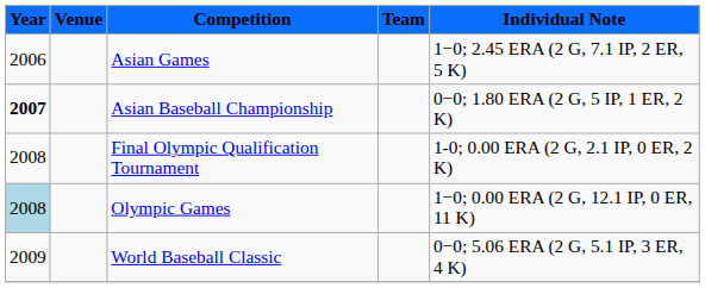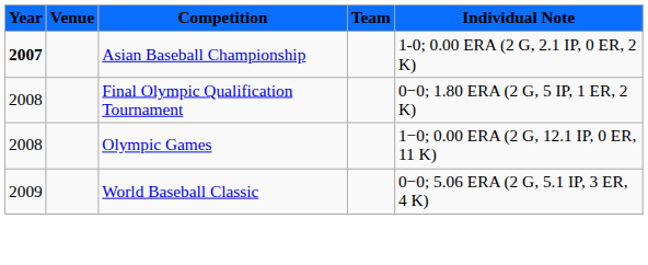 <table class="wikitable">
 <tr>
 <th style="background:#0A6EFF"><span>Year</span></th>
 <th style="background:#0A6EFF"><span>Venue</span></th>
 <th style="background:#0A6EFF"><span>Competition</span></th>
 <th style="background:#0A6EFF"><span>Team</span></th>
 <th style="background:#0A6EFF"><span>Individual Note</span></th>
 </tr>
 <tr>
-<td>2006</td>
-<td></td>
-<td><a href='#'>Asian Games</a></td>
-<td style="text-align:center"></td>
-<td>1−0; 2.45 ERA (2 G, 7.1 IP, 2 ER, 5 K)</td>
-</tr>
-<tr>
 <td><strong>2007</strong></td>
 <td></td>
 <td><a href='#'>Asian Baseball Championship</a></td>
 <td style="text-align:center"></td>
-<td>0−0; 1.80 ERA (2 G, 5 IP, 1 ER, 2 K)</td>
+<td>1-0; 0.00 ERA (2 G, 2.1 IP, 0 ER, 2 K)</td>
 </tr>
 <tr>
 <td>2008</td>
 <td></td>
 <td><a href='#'>Final Olympic Qualification Tournament</a></td>
 <td style="text-align:center"></td>
-<td>1-0; 0.00 ERA (2 G, 2.1 IP, 0 ER, 2 K)</td>
+<td>0−0; 1.80 ERA (2 G, 5 IP, 1 ER, 2 K)</td>
 </tr>
 <tr>
-<td style="background: lightblue;">2008</td>
+<td>2008</td>
 <td></td>
 <td><a href='#'>Olympic Games</a></td>
 <td style="text-align:center"></td>
 <td>1−0; 0.00 ERA (2 G, 12.1 IP, 0 ER, 11 K)</td>
 </tr>
 <tr>
 <td>2009</td>
 <td></td>
 <td><a href='#'>World Baseball Classic</a></td>
 <td style="text-align:center"></td>
 <td>0−0; 5.06 ERA (2 G, 5.1 IP, 3 ER, 4 K)</td>
 </tr>
 <tr>
 </tr>
 </table>
